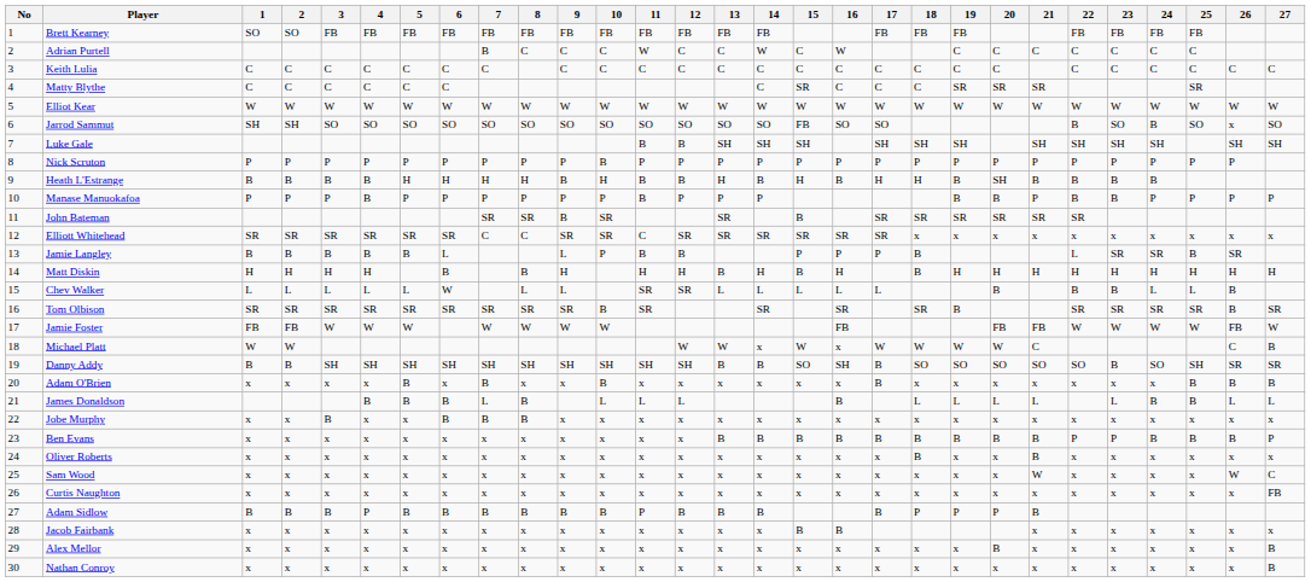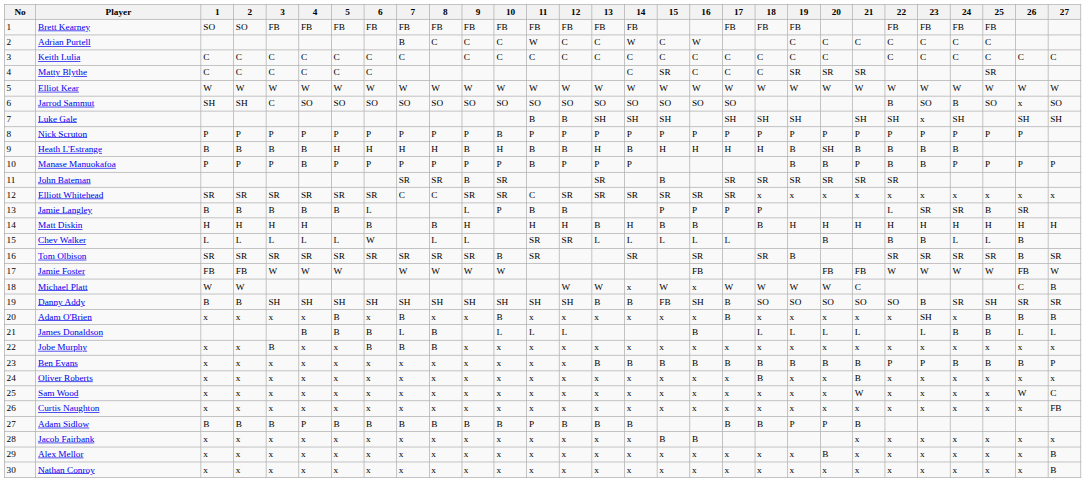 <table class="wikitable" style="font-size:85%;" width="100%">
 <tr>
 <th>No</th>
 <th>Player</th>
 <th>1</th>
 <th>2</th>
 <th>3</th>
 <th>4</th>
 <th>5</th>
 <th>6</th>
 <th>7</th>
 <th>8</th>
 <th>9</th>
 <th>10</th>
 <th>11</th>
 <th>12</th>
 <th>13</th>
 <th>14</th>
 <th>15</th>
 <th>16</th>
 <th>17</th>
 <th>18</th>
 <th>19</th>
 <th>20</th>
 <th>21</th>
 <th>22</th>
 <th>23</th>
 <th>24</th>
 <th>25</th>
 <th>26</th>
 <th>27</th>
 </tr>
 <tr>
 <td>1</td>
 <td><a href='#'>Brett Kearney</a></td>
 <td>SO</td>
 <td>SO</td>
 <td>FB</td>
 <td>FB</td>
 <td>FB</td>
 <td>FB</td>
 <td>FB</td>
 <td>FB</td>
 <td>FB</td>
 <td>FB</td>
 <td>FB</td>
 <td>FB</td>
 <td>FB</td>
 <td>FB</td>
 <td></td>
 <td></td>
 <td>FB</td>
 <td>FB</td>
 <td>FB</td>
 <td></td>
 <td></td>
 <td>FB</td>
 <td>FB</td>
 <td>FB</td>
 <td>FB</td>
 <td></td>
 <td></td>
 </tr>
 <tr>
 <td>2</td>
 <td><a href='#'>Adrian Purtell</a></td>
 <td></td>
 <td></td>
 <td></td>
 <td></td>
 <td></td>
 <td></td>
 <td>B</td>
 <td>C</td>
 <td>C</td>
 <td>C</td>
 <td>W</td>
 <td>C</td>
 <td>C</td>
 <td>W</td>
 <td>C</td>
 <td>W</td>
 <td></td>
 <td></td>
 <td>C</td>
 <td>C</td>
 <td>C</td>
 <td>C</td>
 <td>C</td>
 <td>C</td>
 <td>C</td>
 <td></td>
 <td></td>
 </tr>
 <tr>
 <td>3</td>
 <td><a href='#'>Keith Lulia</a></td>
 <td>C</td>
 <td>C</td>
 <td>C</td>
 <td>C</td>
 <td>C</td>
 <td>C</td>
 <td>C</td>
 <td></td>
 <td>C</td>
 <td>C</td>
 <td>C</td>
 <td>C</td>
 <td>C</td>
 <td>C</td>
 <td>C</td>
 <td>C</td>
 <td>C</td>
 <td>C</td>
 <td>C</td>
 <td>C</td>
 <td></td>
 <td>C</td>
 <td>C</td>
 <td>C</td>
 <td>C</td>
 <td>C</td>
 <td>C</td>
 </tr>
 <tr>
 <td>4</td>
 <td><a href='#'>Matty Blythe</a></td>
 <td>C</td>
 <td>C</td>
 <td>C</td>
 <td>C</td>
 <td>C</td>
 <td>C</td>
 <td></td>
 <td></td>
 <td></td>
 <td></td>
 <td></td>
 <td></td>
 <td></td>
 <td>C</td>
 <td>SR</td>
 <td>C</td>
 <td>C</td>
 <td>C</td>
 <td>SR</td>
 <td>SR</td>
 <td>SR</td>
 <td></td>
 <td></td>
 <td></td>
 <td>SR</td>
 <td></td>
 <td></td>
 </tr>
 <tr>
 <td>5</td>
 <td><a href='#'>Elliot Kear</a></td>
 <td>W</td>
 <td>W</td>
 <td>W</td>
 <td>W</td>
 <td>W</td>
 <td>W</td>
 <td>W</td>
 <td>W</td>
 <td>W</td>
 <td>W</td>
 <td>W</td>
 <td>W</td>
 <td>W</td>
 <td>W</td>
 <td>W</td>
 <td>W</td>
 <td>W</td>
 <td>W</td>
 <td>W</td>
 <td>W</td>
 <td>W</td>
 <td>W</td>
 <td>W</td>
 <td>W</td>
 <td>W</td>
 <td>W</td>
 <td>W</td>
 </tr>
 <tr>
 <td>6</td>
 <td><a href='#'>Jarrod Sammut</a></td>
 <td>SH</td>
 <td>SH</td>
+<td>C</td>
 <td>SO</td>
 <td>SO</td>
 <td>SO</td>
 <td>SO</td>
 <td>SO</td>
 <td>SO</td>
 <td>SO</td>
 <td>SO</td>
 <td>SO</td>
 <td>SO</td>
 <td>SO</td>
 <td>SO</td>
-<td>FB</td>
 <td>SO</td>
 <td>SO</td>
 <td></td>
 <td></td>
 <td></td>
 <td></td>
 <td>B</td>
 <td>SO</td>
 <td>B</td>
 <td>SO</td>
 <td>x</td>
 <td>SO</td>
 </tr>
 <tr>
 <td>7</td>
 <td><a href='#'>Luke Gale</a></td>
 <td></td>
 <td></td>
 <td></td>
 <td></td>
 <td></td>
 <td></td>
 <td></td>
 <td></td>
 <td></td>
 <td></td>
 <td>B</td>
 <td>B</td>
 <td>SH</td>
 <td>SH</td>
 <td>SH</td>
 <td></td>
 <td>SH</td>
 <td>SH</td>
 <td>SH</td>
 <td></td>
 <td>SH</td>
 <td>SH</td>
-<td>SH</td>
+<td>x</td>
 <td>SH</td>
 <td></td>
 <td>SH</td>
 <td>SH</td>
 </tr>
 <tr>
 <td>8</td>
 <td><a href='#'>Nick Scruton</a></td>
 <td>P</td>
 <td>P</td>
 <td>P</td>
 <td>P</td>
 <td>P</td>
 <td>P</td>
 <td>P</td>
 <td>P</td>
 <td>P</td>
 <td>B</td>
 <td>P</td>
 <td>P</td>
 <td>P</td>
 <td>P</td>
 <td>P</td>
 <td>P</td>
 <td>P</td>
 <td>P</td>
 <td>P</td>
 <td>P</td>
 <td>P</td>
 <td>P</td>
 <td>P</td>
 <td>P</td>
 <td>P</td>
 <td>P</td>
 <td></td>
 </tr>
 <tr>
 <td>9</td>
 <td><a href='#'>Heath L'Estrange</a></td>
 <td>B</td>
 <td>B</td>
 <td>B</td>
 <td>B</td>
 <td>H</td>
 <td>H</td>
 <td>H</td>
 <td>H</td>
 <td>B</td>
 <td>H</td>
 <td>B</td>
 <td>B</td>
 <td>H</td>
 <td>B</td>
 <td>H</td>
-<td>B</td>
+<td>H</td>
 <td>H</td>
 <td>H</td>
 <td>B</td>
 <td>SH</td>
 <td>B</td>
 <td>B</td>
 <td>B</td>
 <td>B</td>
 <td></td>
 <td></td>
 <td></td>
 </tr>
 <tr>
 <td>10</td>
 <td><a href='#'>Manase Manuokafoa</a></td>
 <td>P</td>
 <td>P</td>
 <td>P</td>
 <td>B</td>
 <td>P</td>
 <td>P</td>
 <td>P</td>
 <td>P</td>
 <td>P</td>
 <td>P</td>
 <td>B</td>
 <td>P</td>
 <td>P</td>
 <td>P</td>
 <td></td>
 <td></td>
 <td></td>
 <td></td>
 <td>B</td>
 <td>B</td>
 <td>P</td>
 <td>B</td>
 <td>B</td>
 <td>P</td>
 <td>P</td>
 <td>P</td>
 <td>P</td>
 </tr>
 <tr>
 <td>11</td>
 <td><a href='#'>John Bateman</a></td>
 <td></td>
 <td></td>
 <td></td>
 <td></td>
 <td></td>
 <td></td>
 <td>SR</td>
 <td>SR</td>
 <td>B</td>
 <td>SR</td>
 <td></td>
 <td></td>
 <td>SR</td>
 <td></td>
 <td>B</td>
 <td></td>
 <td>SR</td>
 <td>SR</td>
 <td>SR</td>
 <td>SR</td>
 <td>SR</td>
 <td>SR</td>
 <td></td>
 <td></td>
 <td></td>
 <td></td>
 <td></td>
 </tr>
 <tr>
 <td>12</td>
 <td><a href='#'>Elliott Whitehead</a></td>
 <td>SR</td>
 <td>SR</td>
 <td>SR</td>
 <td>SR</td>
 <td>SR</td>
 <td>SR</td>
 <td>C</td>
 <td>C</td>
 <td>SR</td>
 <td>SR</td>
 <td>C</td>
 <td>SR</td>
 <td>SR</td>
 <td>SR</td>
 <td>SR</td>
 <td>SR</td>
 <td>SR</td>
 <td>x</td>
 <td>x</td>
 <td>x</td>
 <td>x</td>
 <td>x</td>
 <td>x</td>
 <td>x</td>
 <td>x</td>
 <td>x</td>
 <td>x</td>
 </tr>
 <tr>
 <td>13</td>
 <td><a href='#'>Jamie Langley</a></td>
 <td>B</td>
 <td>B</td>
 <td>B</td>
 <td>B</td>
 <td>B</td>
 <td>L</td>
 <td></td>
 <td></td>
 <td>L</td>
 <td>P</td>
 <td>B</td>
 <td>B</td>
 <td></td>
 <td></td>
 <td>P</td>
 <td>P</td>
 <td>P</td>
-<td>B</td>
+<td>P</td>
 <td></td>
 <td></td>
 <td></td>
 <td>L</td>
 <td>SR</td>
 <td>SR</td>
 <td>B</td>
 <td>SR</td>
 <td></td>
 </tr>
 <tr>
 <td>14</td>
 <td><a href='#'>Matt Diskin</a></td>
 <td>H</td>
 <td>H</td>
 <td>H</td>
 <td>H</td>
 <td></td>
 <td>B</td>
 <td></td>
 <td>B</td>
 <td>H</td>
 <td></td>
 <td>H</td>
 <td>H</td>
 <td>B</td>
 <td>H</td>
 <td>B</td>
-<td>H</td>
+<td>B</td>
 <td></td>
 <td>B</td>
 <td>H</td>
 <td>H</td>
 <td>H</td>
 <td>H</td>
 <td>H</td>
 <td>H</td>
 <td>H</td>
 <td>H</td>
 <td>H</td>
 </tr>
 <tr>
 <td>15</td>
 <td><a href='#'>Chev Walker</a></td>
 <td>L</td>
 <td>L</td>
 <td>L</td>
 <td>L</td>
 <td>L</td>
 <td>W</td>
 <td></td>
 <td>L</td>
 <td>L</td>
 <td></td>
 <td>SR</td>
 <td>SR</td>
 <td>L</td>
 <td>L</td>
 <td>L</td>
 <td>L</td>
 <td>L</td>
 <td></td>
 <td></td>
 <td>B</td>
 <td></td>
 <td>B</td>
 <td>B</td>
 <td>L</td>
 <td>L</td>
 <td>B</td>
 <td></td>
 </tr>
 <tr>
 <td>16</td>
 <td><a href='#'>Tom Olbison</a></td>
 <td>SR</td>
 <td>SR</td>
 <td>SR</td>
 <td>SR</td>
 <td>SR</td>
 <td>SR</td>
 <td>SR</td>
 <td>SR</td>
 <td>SR</td>
 <td>B</td>
 <td>SR</td>
 <td></td>
 <td></td>
 <td>SR</td>
 <td></td>
 <td>SR</td>
 <td></td>
 <td>SR</td>
 <td>B</td>
 <td></td>
 <td></td>
 <td>SR</td>
 <td>SR</td>
 <td>SR</td>
 <td>SR</td>
 <td>B</td>
 <td>SR</td>
 </tr>
 <tr>
 <td>17</td>
 <td><a href='#'>Jamie Foster</a></td>
 <td>FB</td>
 <td>FB</td>
 <td>W</td>
 <td>W</td>
 <td>W</td>
 <td></td>
 <td>W</td>
 <td>W</td>
 <td>W</td>
 <td>W</td>
 <td></td>
 <td></td>
 <td></td>
 <td></td>
 <td></td>
 <td>FB</td>
 <td></td>
 <td></td>
 <td></td>
 <td>FB</td>
 <td>FB</td>
 <td>W</td>
 <td>W</td>
 <td>W</td>
 <td>W</td>
 <td>FB</td>
 <td>W</td>
 </tr>
 <tr>
 <td>18</td>
 <td><a href='#'>Michael Platt</a></td>
 <td>W</td>
 <td>W</td>
 <td></td>
 <td></td>
 <td></td>
 <td></td>
 <td></td>
 <td></td>
 <td></td>
 <td></td>
 <td></td>
 <td>W</td>
 <td>W</td>
 <td>x</td>
 <td>W</td>
 <td>x</td>
 <td>W</td>
 <td>W</td>
 <td>W</td>
 <td>W</td>
 <td>C</td>
 <td></td>
 <td></td>
 <td></td>
 <td></td>
 <td>C</td>
 <td>B</td>
 </tr>
 <tr>
 <td>19</td>
 <td><a href='#'>Danny Addy</a></td>
 <td>B</td>
 <td>B</td>
 <td>SH</td>
 <td>SH</td>
 <td>SH</td>
 <td>SH</td>
 <td>SH</td>
 <td>SH</td>
 <td>SH</td>
 <td>SH</td>
 <td>SH</td>
 <td>SH</td>
 <td>B</td>
 <td>B</td>
-<td>SO</td>
+<td>FB</td>
 <td>SH</td>
 <td>B</td>
 <td>SO</td>
 <td>SO</td>
 <td>SO</td>
 <td>SO</td>
 <td>SO</td>
 <td>B</td>
-<td>SO</td>
+<td>SR</td>
 <td>SH</td>
 <td>SR</td>
 <td>SR</td>
 </tr>
 <tr>
 <td>20</td>
 <td><a href='#'>Adam O'Brien</a></td>
 <td>x</td>
 <td>x</td>
 <td>x</td>
 <td>x</td>
 <td>B</td>
 <td>x</td>
 <td>B</td>
 <td>x</td>
 <td>x</td>
 <td>B</td>
 <td>x</td>
 <td>x</td>
 <td>x</td>
 <td>x</td>
 <td>x</td>
 <td>x</td>
 <td>B</td>
 <td>x</td>
 <td>x</td>
 <td>x</td>
 <td>x</td>
 <td>x</td>
-<td>x</td>
+<td>SH</td>
 <td>x</td>
 <td>B</td>
 <td>B</td>
 <td>B</td>
 </tr>
 <tr>
 <td>21</td>
 <td><a href='#'>James Donaldson</a></td>
 <td></td>
 <td></td>
 <td></td>
 <td>B</td>
 <td>B</td>
 <td>B</td>
 <td>L</td>
 <td>B</td>
 <td></td>
 <td>L</td>
 <td>L</td>
 <td>L</td>
 <td></td>
 <td></td>
 <td></td>
 <td>B</td>
 <td></td>
 <td>L</td>
 <td>L</td>
 <td>L</td>
 <td>L</td>
 <td></td>
 <td>L</td>
 <td>B</td>
 <td>B</td>
 <td>L</td>
 <td>L</td>
 </tr>
 <tr>
 <td>22</td>
 <td><a href='#'>Jobe Murphy</a></td>
 <td>x</td>
 <td>x</td>
 <td>B</td>
 <td>x</td>
 <td>x</td>
 <td>B</td>
 <td>B</td>
 <td>B</td>
 <td>x</td>
 <td>x</td>
 <td>x</td>
 <td>x</td>
 <td>x</td>
 <td>x</td>
 <td>x</td>
 <td>x</td>
 <td>x</td>
 <td>x</td>
 <td>x</td>
 <td>x</td>
 <td>x</td>
 <td>x</td>
 <td>x</td>
 <td>x</td>
 <td>x</td>
 <td>x</td>
 <td>x</td>
 </tr>
 <tr>
 <td>23</td>
 <td><a href='#'>Ben Evans</a></td>
 <td>x</td>
 <td>x</td>
 <td>x</td>
 <td>x</td>
 <td>x</td>
 <td>x</td>
 <td>x</td>
 <td>x</td>
 <td>x</td>
 <td>x</td>
 <td>x</td>
 <td>x</td>
 <td>B</td>
 <td>B</td>
 <td>B</td>
 <td>B</td>
 <td>B</td>
 <td>B</td>
 <td>B</td>
 <td>B</td>
 <td>B</td>
 <td>P</td>
 <td>P</td>
 <td>B</td>
 <td>B</td>
 <td>B</td>
 <td>P</td>
 </tr>
 <tr>
 <td>24</td>
 <td><a href='#'>Oliver Roberts</a></td>
 <td>x</td>
 <td>x</td>
 <td>x</td>
 <td>x</td>
 <td>x</td>
 <td>x</td>
 <td>x</td>
 <td>x</td>
 <td>x</td>
 <td>x</td>
 <td>x</td>
 <td>x</td>
 <td>x</td>
 <td>x</td>
 <td>x</td>
 <td>x</td>
 <td>x</td>
 <td>B</td>
 <td>x</td>
 <td>x</td>
 <td>B</td>
 <td>x</td>
 <td>x</td>
 <td>x</td>
 <td>x</td>
 <td>x</td>
 <td>x</td>
 </tr>
 <tr>
 <td>25</td>
 <td><a href='#'>Sam Wood</a></td>
 <td>x</td>
 <td>x</td>
 <td>x</td>
 <td>x</td>
 <td>x</td>
 <td>x</td>
 <td>x</td>
 <td>x</td>
 <td>x</td>
 <td>x</td>
 <td>x</td>
 <td>x</td>
 <td>x</td>
 <td>x</td>
 <td>x</td>
 <td>x</td>
 <td>x</td>
 <td>x</td>
 <td>x</td>
 <td>x</td>
 <td>W</td>
 <td>x</td>
 <td>x</td>
 <td>x</td>
 <td>x</td>
 <td>W</td>
 <td>C</td>
 </tr>
 <tr>
 <td>26</td>
 <td><a href='#'>Curtis Naughton</a></td>
 <td>x</td>
 <td>x</td>
 <td>x</td>
 <td>x</td>
 <td>x</td>
 <td>x</td>
 <td>x</td>
 <td>x</td>
 <td>x</td>
 <td>x</td>
 <td>x</td>
 <td>x</td>
 <td>x</td>
 <td>x</td>
 <td>x</td>
 <td>x</td>
 <td>x</td>
 <td>x</td>
 <td>x</td>
 <td>x</td>
 <td>x</td>
 <td>x</td>
 <td>x</td>
 <td>x</td>
 <td>x</td>
 <td>x</td>
 <td>FB</td>
 </tr>
 <tr>
 <td>27</td>
 <td><a href='#'>Adam Sidlow</a></td>
 <td>B</td>
 <td>B</td>
 <td>B</td>
 <td>P</td>
 <td>B</td>
 <td>B</td>
 <td>B</td>
 <td>B</td>
 <td>B</td>
 <td>B</td>
 <td>P</td>
 <td>B</td>
 <td>B</td>
 <td>B</td>
 <td></td>
 <td></td>
 <td>B</td>
-<td>P</td>
+<td>B</td>
 <td>P</td>
 <td>P</td>
 <td>B</td>
 <td></td>
 <td></td>
 <td></td>
 <td></td>
 <td></td>
 <td></td>
 </tr>
 <tr>
 <td>28</td>
 <td><a href='#'>Jacob Fairbank</a></td>
 <td>x</td>
 <td>x</td>
 <td>x</td>
 <td>x</td>
 <td>x</td>
 <td>x</td>
 <td>x</td>
 <td>x</td>
 <td>x</td>
 <td>x</td>
 <td>x</td>
 <td>x</td>
 <td>x</td>
 <td>x</td>
 <td>B</td>
 <td>B</td>
 <td></td>
 <td></td>
 <td></td>
 <td></td>
 <td>x</td>
 <td>x</td>
 <td>x</td>
 <td>x</td>
 <td>x</td>
 <td>x</td>
 <td>x</td>
 </tr>
 <tr>
 <td>29</td>
 <td><a href='#'>Alex Mellor</a></td>
 <td>x</td>
 <td>x</td>
 <td>x</td>
 <td>x</td>
 <td>x</td>
 <td>x</td>
 <td>x</td>
 <td>x</td>
 <td>x</td>
 <td>x</td>
 <td>x</td>
 <td>x</td>
 <td>x</td>
 <td>x</td>
 <td>x</td>
 <td>x</td>
 <td>x</td>
 <td>x</td>
 <td>x</td>
 <td>B</td>
 <td>x</td>
 <td>x</td>
 <td>x</td>
 <td>x</td>
 <td>x</td>
 <td>x</td>
 <td>B</td>
 </tr>
 <tr>
 <td>30</td>
 <td><a href='#'>Nathan Conroy</a></td>
 <td>x</td>
 <td>x</td>
 <td>x</td>
 <td>x</td>
 <td>x</td>
 <td>x</td>
 <td>x</td>
 <td>x</td>
 <td>x</td>
 <td>x</td>
 <td>x</td>
 <td>x</td>
 <td>x</td>
 <td>x</td>
 <td>x</td>
 <td>x</td>
 <td>x</td>
 <td>x</td>
 <td>x</td>
 <td>x</td>
 <td>x</td>
 <td>x</td>
 <td>x</td>
 <td>x</td>
 <td>x</td>
 <td>x</td>
 <td>B</td>
 </tr>
 </table>
